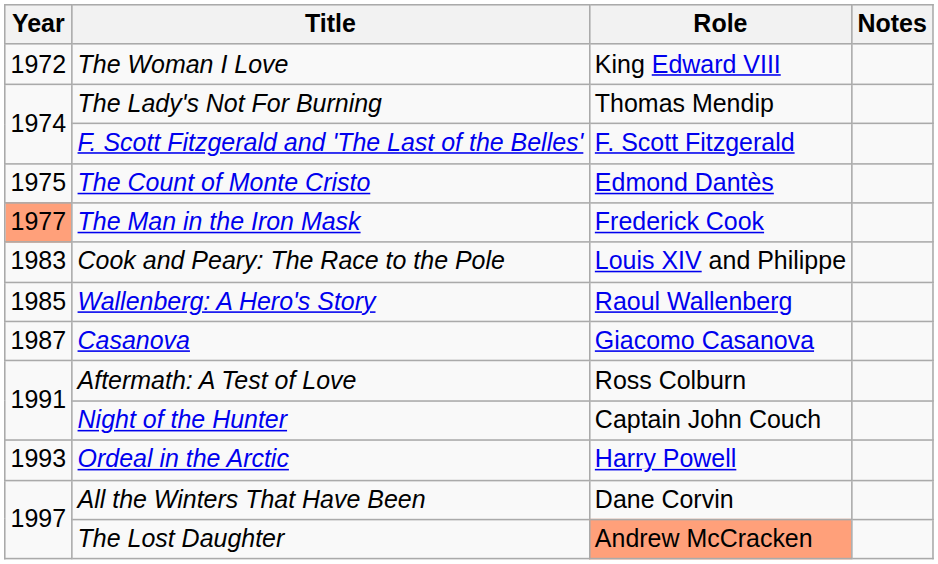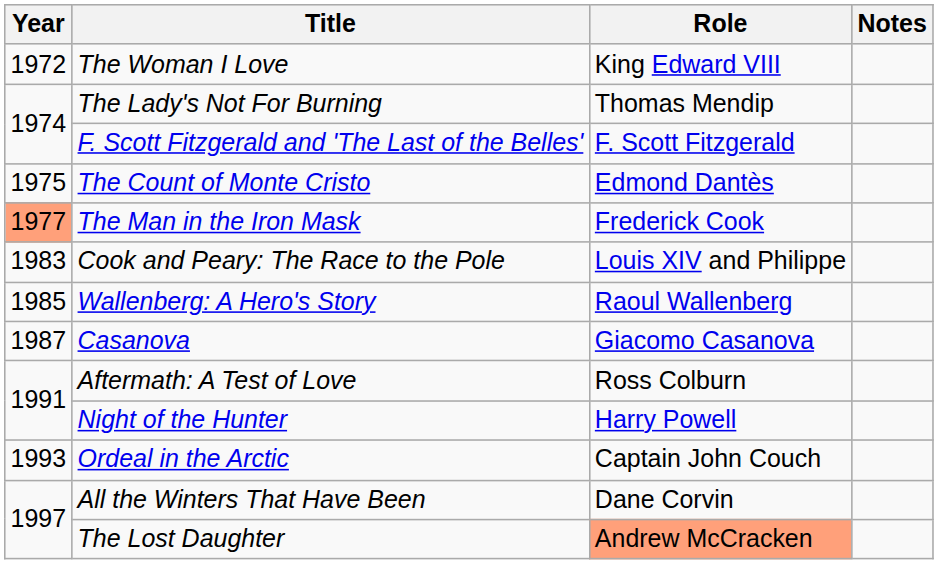 <table class="wikitable sortable">
 <tr>
 <th>Year</th>
 <th>Title</th>
 <th>Role</th>
 <th class="unsortable">Notes</th>
 </tr>
 <tr>
 <td>1972</td>
 <td><em>The Woman I Love</em></td>
 <td>King <a href='#'>Edward VIII</a></td>
 <td></td>
 </tr>
 <tr>
 <td rowspan="2">1974</td>
 <td><em>The Lady's Not For Burning</em></td>
 <td>Thomas Mendip</td>
 <td></td>
 </tr>
 <tr>
 <td><em><a href='#'>F. Scott Fitzgerald and 'The Last of the Belles'</a></em></td>
 <td><a href='#'>F. Scott Fitzgerald</a></td>
 <td></td>
 </tr>
 <tr>
 <td>1975</td>
 <td><em><a href='#'>The Count of Monte Cristo</a></em></td>
 <td><a href='#'>Edmond Dantès</a></td>
 <td></td>
 </tr>
 <tr>
 <td style="background: lightsalmon;">1977</td>
 <td><em><a href='#'>The Man in the Iron Mask</a></em></td>
 <td><a href='#'>Frederick Cook</a></td>
 <td></td>
 </tr>
 <tr>
 <td>1983</td>
 <td><em>Cook and Peary: The Race to the Pole</em></td>
 <td><a href='#'>Louis XIV</a> and Philippe</td>
 <td></td>
 </tr>
 <tr>
 <td>1985</td>
 <td><em><a href='#'>Wallenberg: A Hero's Story</a></em></td>
 <td><a href='#'>Raoul Wallenberg</a></td>
 <td></td>
 </tr>
 <tr>
 <td>1987</td>
 <td><em><a href='#'>Casanova</a></em></td>
 <td><a href='#'>Giacomo Casanova</a></td>
 <td></td>
 </tr>
 <tr>
 <td rowspan="2">1991</td>
 <td><em>Aftermath: A Test of Love</em></td>
 <td>Ross Colburn</td>
 <td></td>
 </tr>
 <tr>
 <td><em><a href='#'>Night of the Hunter</a></em></td>
-<td>Captain John Couch</td>
+<td><a href='#'>Harry Powell</a></td>
 <td></td>
 </tr>
 <tr>
 <td>1993</td>
 <td><em><a href='#'>Ordeal in the Arctic</a></em></td>
-<td><a href='#'>Harry Powell</a></td>
+<td>Captain John Couch</td>
 <td></td>
 </tr>
 <tr>
 <td rowspan="2">1997</td>
 <td><em>All the Winters That Have Been</em></td>
 <td>Dane Corvin</td>
 <td></td>
 </tr>
 <tr>
 <td><em>The Lost Daughter</em></td>
 <td style="background: lightsalmon;">Andrew McCracken</td>
 <td></td>
 </tr>
 </table>
